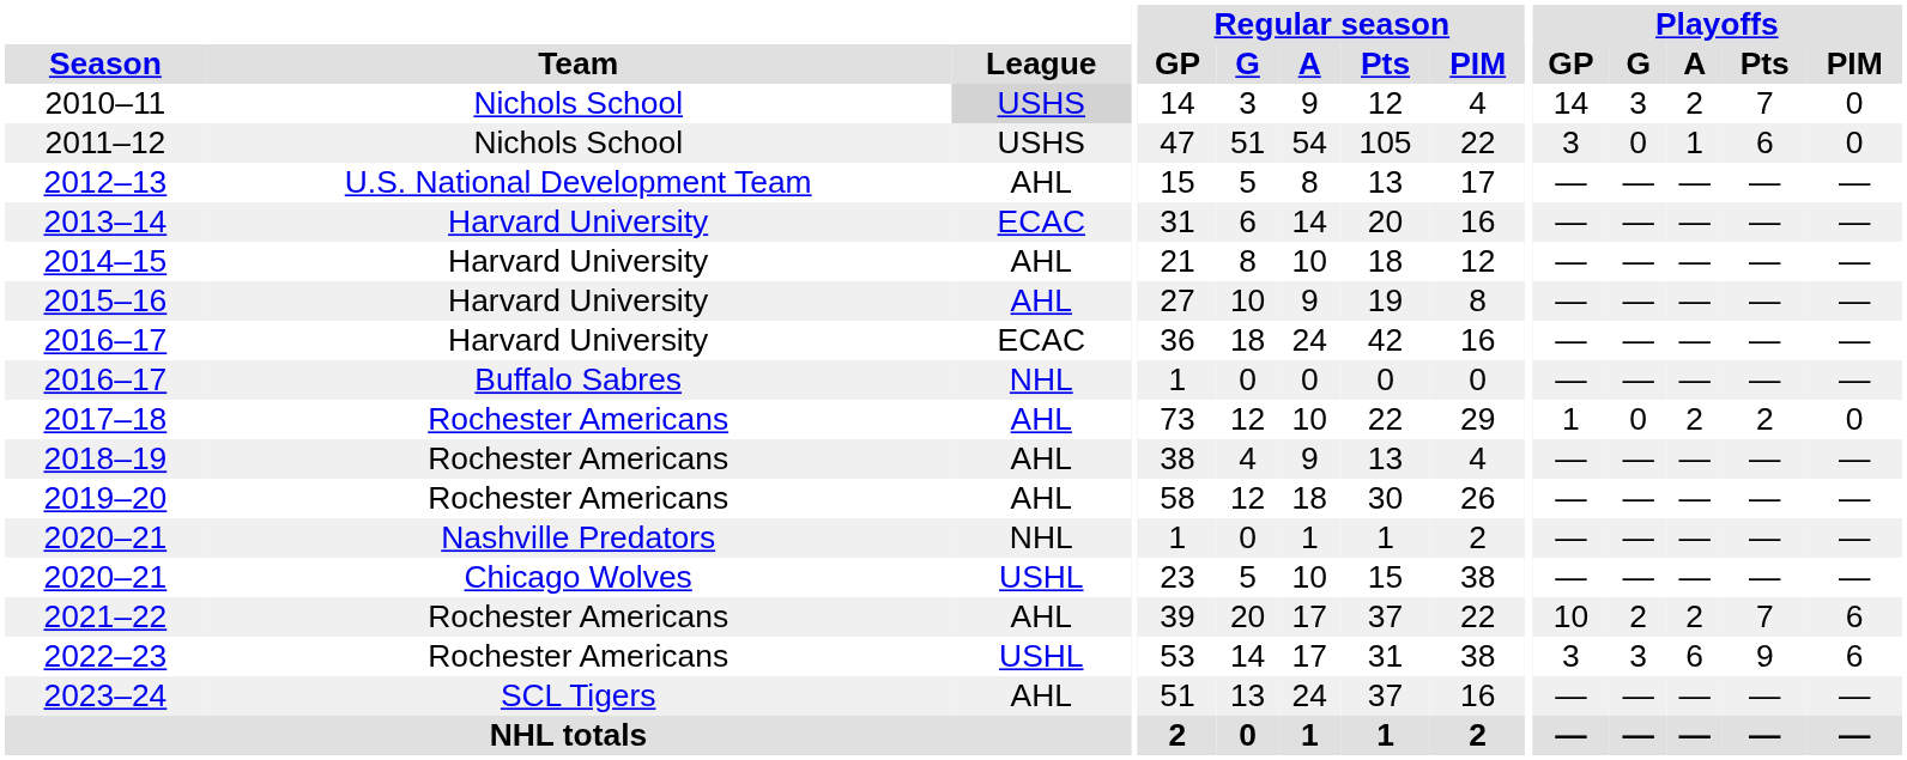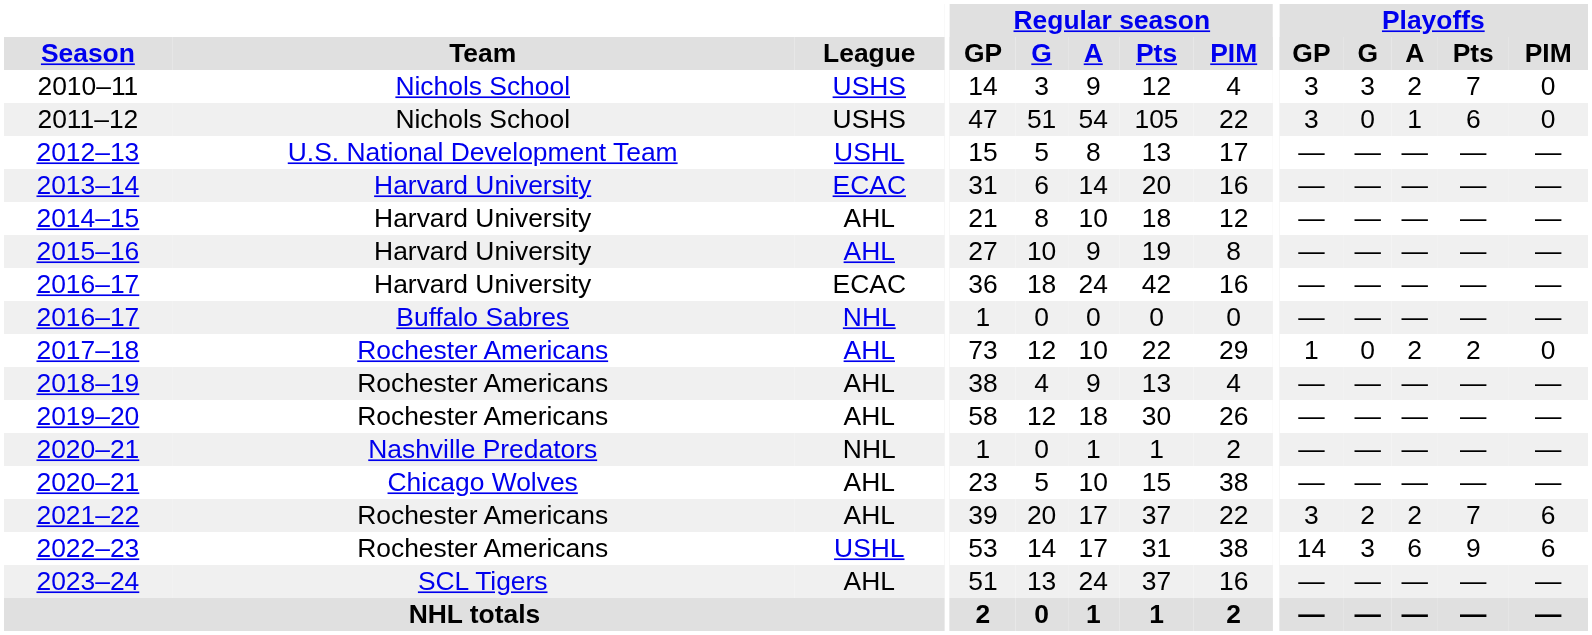 <table border="0" cellpadding="1" cellspacing="0" style="text-align:center; width:60em">
 <tr bgcolor="#e0e0e0">
 <th colspan="3" bgcolor="#ffffff"></th>
 <th rowspan="99" bgcolor="#ffffff"></th>
 <th colspan="5"><a href='#'>Regular season</a></th>
 <th rowspan="99" bgcolor="#ffffff"></th>
 <th colspan="5"><a href='#'>Playoffs</a></th>
 </tr>
 <tr bgcolor="#e0e0e0">
 <th><a href='#'>Season</a></th>
 <th>Team</th>
 <th>League</th>
 <th>GP</th>
 <th><a href='#'>G</a></th>
 <th><a href='#'>A</a></th>
 <th><a href='#'>Pts</a></th>
 <th><a href='#'>PIM</a></th>
 <th>GP</th>
 <th>G</th>
 <th>A</th>
 <th>Pts</th>
 <th>PIM</th>
 </tr>
 <tr>
 <td>2010–11</td>
 <td><a href='#'>Nichols School</a></td>
-<td style="background: lightgrey;"><a href='#'>USHS</a></td>
+<td><a href='#'>USHS</a></td>
 <td>14</td>
 <td>3</td>
 <td>9</td>
 <td>12</td>
 <td>4</td>
-<td>14</td>
+<td>3</td>
 <td>3</td>
 <td>2</td>
 <td>7</td>
 <td>0</td>
 </tr>
 <tr bgcolor="#f0f0f0">
 <td>2011–12</td>
 <td>Nichols School</td>
 <td>USHS</td>
 <td>47</td>
 <td>51</td>
 <td>54</td>
 <td>105</td>
 <td>22</td>
 <td>3</td>
 <td>0</td>
 <td>1</td>
 <td>6</td>
 <td>0</td>
 </tr>
 <tr>
 <td><a href='#'>2012–13</a></td>
 <td><a href='#'>U.S. National Development Team</a></td>
-<td>AHL</td>
+<td><a href='#'>USHL</a></td>
 <td>15</td>
 <td>5</td>
 <td>8</td>
 <td>13</td>
 <td>17</td>
 <td>—</td>
 <td>—</td>
 <td>—</td>
 <td>—</td>
 <td>—</td>
 </tr>
 <tr bgcolor="#f0f0f0">
 <td><a href='#'>2013–14</a></td>
 <td><a href='#'>Harvard University</a></td>
 <td><a href='#'>ECAC</a></td>
 <td>31</td>
 <td>6</td>
 <td>14</td>
 <td>20</td>
 <td>16</td>
 <td>—</td>
 <td>—</td>
 <td>—</td>
 <td>—</td>
 <td>—</td>
 </tr>
 <tr>
 <td><a href='#'>2014–15</a></td>
 <td>Harvard University</td>
 <td>AHL</td>
 <td>21</td>
 <td>8</td>
 <td>10</td>
 <td>18</td>
 <td>12</td>
 <td>—</td>
 <td>—</td>
 <td>—</td>
 <td>—</td>
 <td>—</td>
 </tr>
 <tr bgcolor="#f0f0f0">
 <td><a href='#'>2015–16</a></td>
 <td>Harvard University</td>
 <td><a href='#'>AHL</a></td>
 <td>27</td>
 <td>10</td>
 <td>9</td>
 <td>19</td>
 <td>8</td>
 <td>—</td>
 <td>—</td>
 <td>—</td>
 <td>—</td>
 <td>—</td>
 </tr>
 <tr>
 <td><a href='#'>2016–17</a></td>
 <td>Harvard University</td>
 <td>ECAC</td>
 <td>36</td>
 <td>18</td>
 <td>24</td>
 <td>42</td>
 <td>16</td>
 <td>—</td>
 <td>—</td>
 <td>—</td>
 <td>—</td>
 <td>—</td>
 </tr>
 <tr bgcolor="#f0f0f0">
 <td><a href='#'>2016–17</a></td>
 <td><a href='#'>Buffalo Sabres</a></td>
 <td><a href='#'>NHL</a></td>
 <td>1</td>
 <td>0</td>
 <td>0</td>
 <td>0</td>
 <td>0</td>
 <td>—</td>
 <td>—</td>
 <td>—</td>
 <td>—</td>
 <td>—</td>
 </tr>
 <tr>
 <td><a href='#'>2017–18</a></td>
 <td><a href='#'>Rochester Americans</a></td>
 <td><a href='#'>AHL</a></td>
 <td>73</td>
 <td>12</td>
 <td>10</td>
 <td>22</td>
 <td>29</td>
 <td>1</td>
 <td>0</td>
 <td>2</td>
 <td>2</td>
 <td>0</td>
 </tr>
 <tr bgcolor="#f0f0f0">
 <td><a href='#'>2018–19</a></td>
 <td>Rochester Americans</td>
 <td>AHL</td>
 <td>38</td>
 <td>4</td>
 <td>9</td>
 <td>13</td>
 <td>4</td>
 <td>—</td>
 <td>—</td>
 <td>—</td>
 <td>—</td>
 <td>—</td>
 </tr>
 <tr>
 <td><a href='#'>2019–20</a></td>
 <td>Rochester Americans</td>
 <td>AHL</td>
 <td>58</td>
 <td>12</td>
 <td>18</td>
 <td>30</td>
 <td>26</td>
 <td>—</td>
 <td>—</td>
 <td>—</td>
 <td>—</td>
 <td>—</td>
 </tr>
 <tr bgcolor="#f0f0f0">
 <td><a href='#'>2020–21</a></td>
 <td><a href='#'>Nashville Predators</a></td>
 <td>NHL</td>
 <td>1</td>
 <td>0</td>
 <td>1</td>
 <td>1</td>
 <td>2</td>
 <td>—</td>
 <td>—</td>
 <td>—</td>
 <td>—</td>
 <td>—</td>
 </tr>
 <tr>
 <td><a href='#'>2020–21</a></td>
 <td><a href='#'>Chicago Wolves</a></td>
-<td><a href='#'>USHL</a></td>
+<td>AHL</td>
 <td>23</td>
 <td>5</td>
 <td>10</td>
 <td>15</td>
 <td>38</td>
 <td>—</td>
 <td>—</td>
 <td>—</td>
 <td>—</td>
 <td>—</td>
 </tr>
 <tr bgcolor="#f0f0f0">
 <td><a href='#'>2021–22</a></td>
 <td>Rochester Americans</td>
 <td>AHL</td>
 <td>39</td>
 <td>20</td>
 <td>17</td>
 <td>37</td>
 <td>22</td>
-<td>10</td>
+<td>3</td>
 <td>2</td>
 <td>2</td>
 <td>7</td>
 <td>6</td>
 </tr>
 <tr>
 <td><a href='#'>2022–23</a></td>
 <td>Rochester Americans</td>
 <td><a href='#'>USHL</a></td>
 <td>53</td>
 <td>14</td>
 <td>17</td>
 <td>31</td>
 <td>38</td>
-<td>3</td>
+<td>14</td>
 <td>3</td>
 <td>6</td>
 <td>9</td>
 <td>6</td>
 </tr>
 <tr bgcolor="#f0f0f0">
 <td><a href='#'>2023–24</a></td>
 <td><a href='#'>SCL Tigers</a></td>
 <td>AHL</td>
 <td>51</td>
 <td>13</td>
 <td>24</td>
 <td>37</td>
 <td>16</td>
 <td>—</td>
 <td>—</td>
 <td>—</td>
 <td>—</td>
 <td>—</td>
 </tr>
 <tr bgcolor="#e0e0e0">
 <th colspan="3">NHL totals</th>
 <th>2</th>
 <th>0</th>
 <th>1</th>
 <th>1</th>
 <th>2</th>
 <th>—</th>
 <th>—</th>
 <th>—</th>
 <th>—</th>
 <th>—</th>
 </tr>
 </table>
